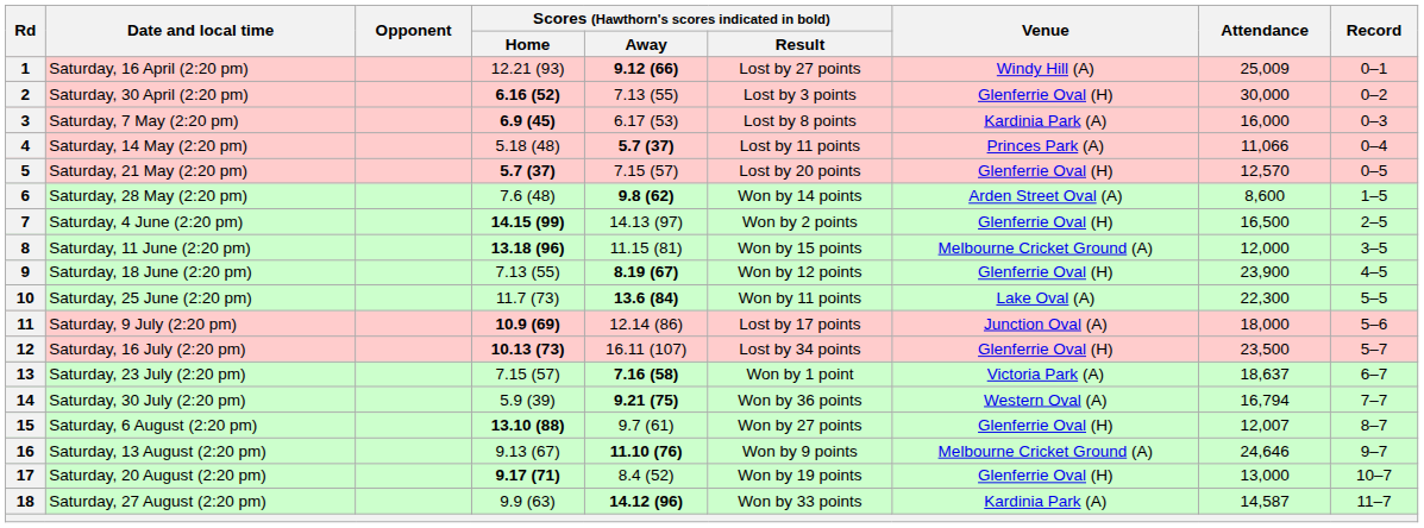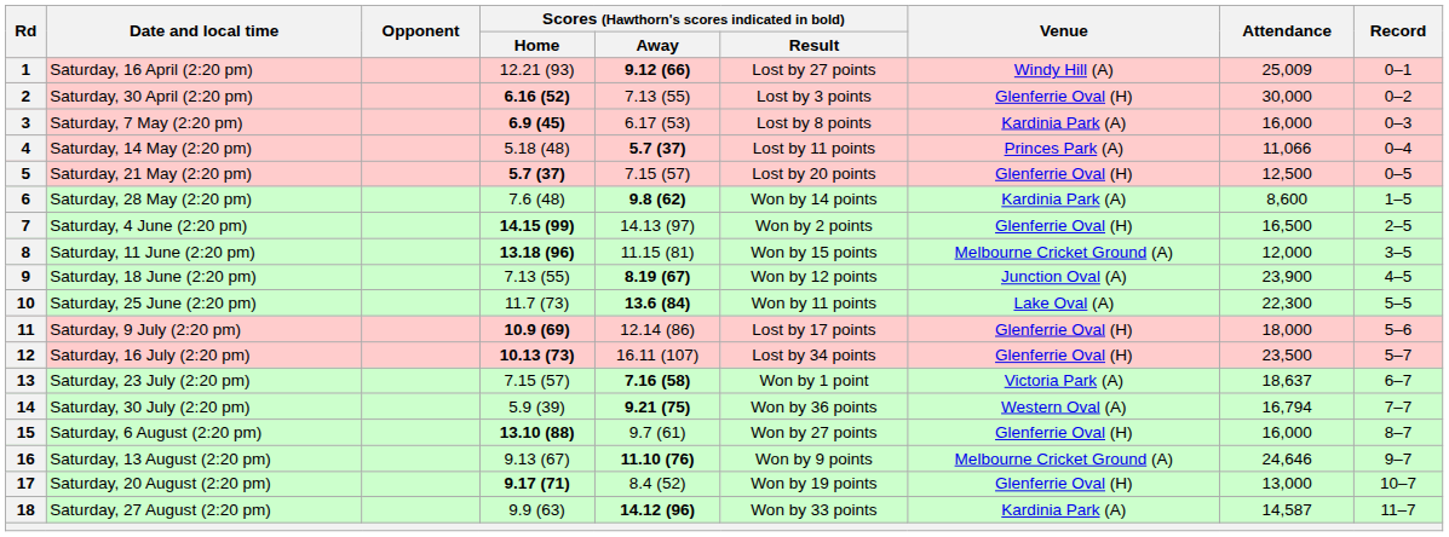 <table class="wikitable" style="font-size:90%; text-align:center; width: 100%; margin-left: auto; margin-right: auto">
 <tr>
 <th rowspan="2">Rd</th>
 <th rowspan="2">Date and local time</th>
 <th rowspan="2">Opponent</th>
 <th colspan="3">Scores <small>(Hawthorn's scores indicated in bold)</small></th>
 <th rowspan="2">Venue</th>
 <th rowspan="2">Attendance</th>
 <th rowspan="2">Record</th>
 </tr>
 <tr>
 <th>Home</th>
 <th>Away</th>
 <th>Result</th>
 </tr>
 <tr style="background:#fcc;">
 <th>1</th>
 <td align=left>Saturday, 16 April (2:20 pm)</td>
 <td align=left></td>
 <td>12.21 (93)</td>
 <td><strong>9.12 (66)</strong></td>
 <td>Lost by 27 points</td>
 <td><a href='#'>Windy Hill</a> (A)</td>
 <td>25,009</td>
 <td>0–1</td>
 </tr>
 <tr style="background:#fcc;">
 <th>2</th>
 <td align=left>Saturday, 30 April (2:20 pm)</td>
 <td align=left></td>
 <td><strong>6.16 (52)</strong></td>
 <td>7.13 (55)</td>
 <td>Lost by 3 points</td>
 <td><a href='#'>Glenferrie Oval</a> (H)</td>
 <td>30,000</td>
 <td>0–2</td>
 </tr>
 <tr style="background:#fcc;">
 <th>3</th>
 <td align=left>Saturday, 7 May (2:20 pm)</td>
 <td align=left></td>
 <td><strong>6.9 (45)</strong></td>
 <td>6.17 (53)</td>
 <td>Lost by 8 points</td>
 <td><a href='#'>Kardinia Park</a> (A)</td>
 <td>16,000</td>
 <td>0–3</td>
 </tr>
 <tr style="background:#fcc;">
 <th>4</th>
 <td align=left>Saturday, 14 May (2:20 pm)</td>
 <td align=left></td>
 <td>5.18 (48)</td>
 <td><strong>5.7 (37)</strong></td>
 <td>Lost by 11 points</td>
 <td><a href='#'>Princes Park</a> (A)</td>
 <td>11,066</td>
 <td>0–4</td>
 </tr>
 <tr style="background:#fcc;">
 <th>5</th>
 <td align=left>Saturday, 21 May (2:20 pm)</td>
 <td align=left></td>
 <td><strong>5.7 (37)</strong></td>
 <td>7.15 (57)</td>
 <td>Lost by 20 points</td>
 <td><a href='#'>Glenferrie Oval</a> (H)</td>
-<td>12,570</td>
+<td>12,500</td>
 <td>0–5</td>
 </tr>
 <tr style="background:#cfc">
 <th>6</th>
 <td align=left>Saturday, 28 May (2:20 pm)</td>
 <td align=left></td>
 <td>7.6 (48)</td>
 <td><strong>9.8 (62)</strong></td>
 <td>Won by 14 points</td>
-<td><a href='#'>Arden Street Oval</a> (A)</td>
+<td><a href='#'>Kardinia Park</a> (A)</td>
 <td>8,600</td>
 <td>1–5</td>
 </tr>
 <tr style="background:#cfc">
 <th>7</th>
 <td align=left>Saturday, 4 June (2:20 pm)</td>
 <td align=left></td>
 <td><strong>14.15 (99)</strong></td>
 <td>14.13 (97)</td>
 <td>Won by 2 points</td>
 <td><a href='#'>Glenferrie Oval</a> (H)</td>
 <td>16,500</td>
 <td>2–5</td>
 </tr>
 <tr style="background:#cfc">
 <th>8</th>
 <td align=left>Saturday, 11 June (2:20 pm)</td>
 <td align=left></td>
 <td><strong>13.18 (96)</strong></td>
 <td>11.15 (81)</td>
 <td>Won by 15 points</td>
 <td><a href='#'>Melbourne Cricket Ground</a> (A)</td>
 <td>12,000</td>
 <td>3–5</td>
 </tr>
 <tr style="background:#cfc">
 <th>9</th>
 <td align=left>Saturday, 18 June (2:20 pm)</td>
 <td align=left></td>
 <td>7.13 (55)</td>
 <td><strong>8.19 (67)</strong></td>
 <td>Won by 12 points</td>
-<td><a href='#'>Glenferrie Oval</a> (H)</td>
+<td><a href='#'>Junction Oval</a> (A)</td>
 <td>23,900</td>
 <td>4–5</td>
 </tr>
 <tr style="background:#cfc">
 <th>10</th>
 <td align=left>Saturday, 25 June (2:20 pm)</td>
 <td align=left></td>
 <td>11.7 (73)</td>
 <td><strong>13.6 (84)</strong></td>
 <td>Won by 11 points</td>
 <td><a href='#'>Lake Oval</a> (A)</td>
 <td>22,300</td>
 <td>5–5</td>
 </tr>
 <tr style="background:#fcc;">
 <th>11</th>
 <td align=left>Saturday, 9 July (2:20 pm)</td>
 <td align=left></td>
 <td><strong>10.9 (69)</strong></td>
 <td>12.14 (86)</td>
 <td>Lost by 17 points</td>
-<td><a href='#'>Junction Oval</a> (A)</td>
+<td><a href='#'>Glenferrie Oval</a> (H)</td>
 <td>18,000</td>
 <td>5–6</td>
 </tr>
 <tr style="background:#fcc;">
 <th>12</th>
 <td align=left>Saturday, 16 July (2:20 pm)</td>
 <td align=left></td>
 <td><strong>10.13 (73)</strong></td>
 <td>16.11 (107)</td>
 <td>Lost by 34 points</td>
 <td><a href='#'>Glenferrie Oval</a> (H)</td>
 <td>23,500</td>
 <td>5–7</td>
 </tr>
 <tr style="background:#cfc">
 <th>13</th>
 <td align=left>Saturday, 23 July (2:20 pm)</td>
 <td align=left></td>
 <td>7.15 (57)</td>
 <td><strong>7.16 (58)</strong></td>
 <td>Won by 1 point</td>
 <td><a href='#'>Victoria Park</a> (A)</td>
 <td>18,637</td>
 <td>6–7</td>
 </tr>
 <tr style="background:#cfc">
 <th>14</th>
 <td align=left>Saturday, 30 July (2:20 pm)</td>
 <td align=left></td>
 <td>5.9 (39)</td>
 <td><strong>9.21 (75)</strong></td>
 <td>Won by 36 points</td>
 <td><a href='#'>Western Oval</a> (A)</td>
 <td>16,794</td>
 <td>7–7</td>
 </tr>
 <tr style="background:#cfc">
 <th>15</th>
 <td align=left>Saturday, 6 August (2:20 pm)</td>
 <td align=left></td>
 <td><strong>13.10 (88)</strong></td>
 <td>9.7 (61)</td>
 <td>Won by 27 points</td>
 <td><a href='#'>Glenferrie Oval</a> (H)</td>
-<td>12,007</td>
+<td>16,000</td>
 <td>8–7</td>
 </tr>
 <tr style="background:#cfc">
 <th>16</th>
 <td align=left>Saturday, 13 August (2:20 pm)</td>
 <td align=left></td>
 <td>9.13 (67)</td>
 <td><strong>11.10 (76)</strong></td>
 <td>Won by 9 points</td>
 <td><a href='#'>Melbourne Cricket Ground</a> (A)</td>
 <td>24,646</td>
 <td>9–7</td>
 </tr>
 <tr style="background:#cfc">
 <th>17</th>
 <td align=left>Saturday, 20 August (2:20 pm)</td>
 <td align=left></td>
 <td><strong>9.17 (71)</strong></td>
 <td>8.4 (52)</td>
 <td>Won by 19 points</td>
 <td><a href='#'>Glenferrie Oval</a> (H)</td>
 <td>13,000</td>
 <td>10–7</td>
 </tr>
 <tr style="background:#cfc">
 <th>18</th>
 <td align=left>Saturday, 27 August (2:20 pm)</td>
 <td align=left></td>
 <td>9.9 (63)</td>
 <td><strong>14.12 (96)</strong></td>
 <td>Won by 33 points</td>
 <td><a href='#'>Kardinia Park</a> (A)</td>
 <td>14,587</td>
 <td>11–7</td>
 </tr>
 <tr>
 <th colspan=9></th>
 </tr>
 </table>
